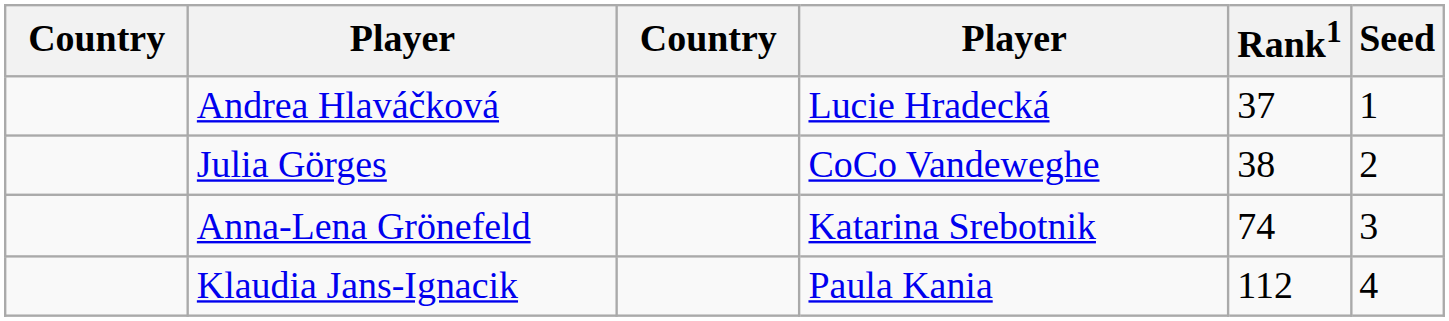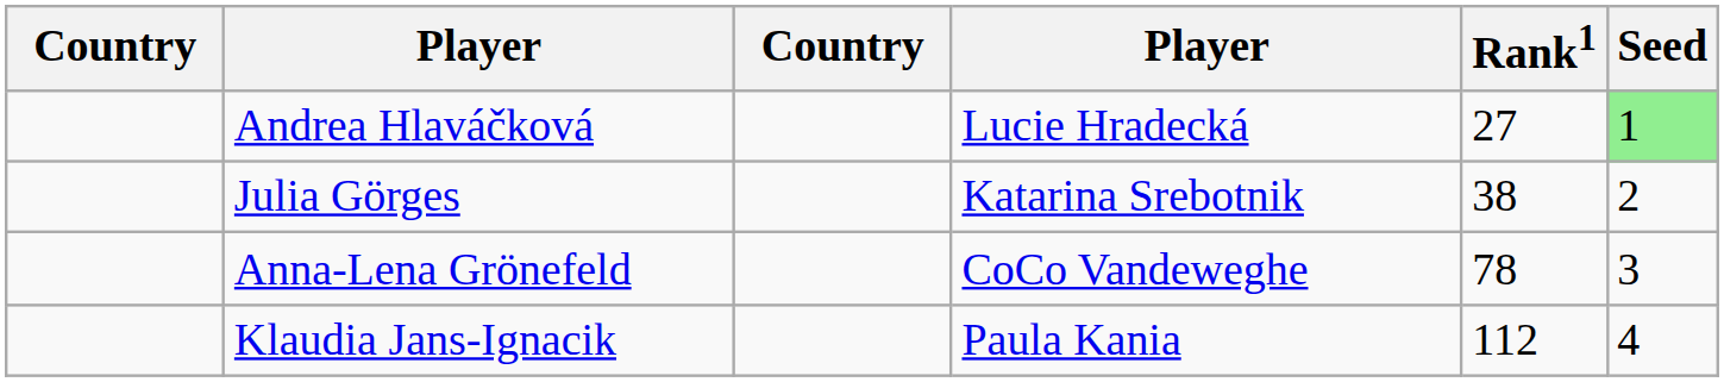 <table class="sortable wikitable">
 <tr>
 <th width="70">Country</th>
 <th width="175">Player</th>
 <th width="70">Country</th>
 <th width="175">Player</th>
 <th>Rank<sup>1</sup></th>
 <th>Seed</th>
 </tr>
 <tr>
 <td></td>
 <td><a href='#'>Andrea Hlaváčková</a></td>
 <td></td>
 <td><a href='#'>Lucie Hradecká</a></td>
-<td>37</td>
-<td>1</td>
+<td>27</td>
+<td style="background: lightgreen;">1</td>
 </tr>
 <tr>
 <td></td>
 <td><a href='#'>Julia Görges</a></td>
 <td></td>
-<td><a href='#'>CoCo Vandeweghe</a></td>
+<td><a href='#'>Katarina Srebotnik</a></td>
 <td>38</td>
 <td>2</td>
 </tr>
 <tr>
 <td></td>
 <td><a href='#'>Anna-Lena Grönefeld</a></td>
 <td></td>
-<td><a href='#'>Katarina Srebotnik</a></td>
-<td>74</td>
+<td><a href='#'>CoCo Vandeweghe</a></td>
+<td>78</td>
 <td>3</td>
 </tr>
 <tr>
 <td></td>
 <td><a href='#'>Klaudia Jans-Ignacik</a></td>
 <td></td>
 <td><a href='#'>Paula Kania</a></td>
 <td>112</td>
 <td>4</td>
 </tr>
 </table>
